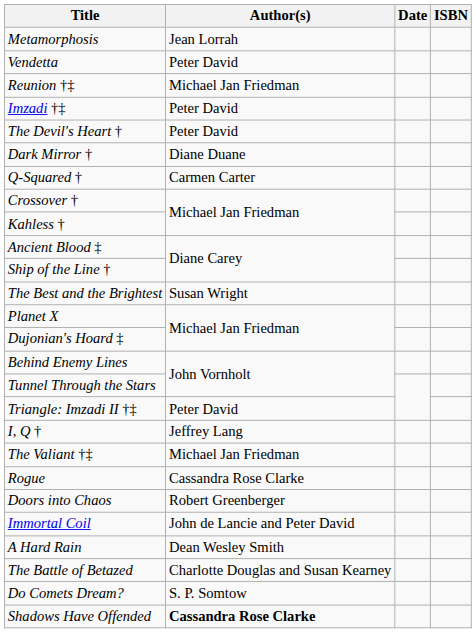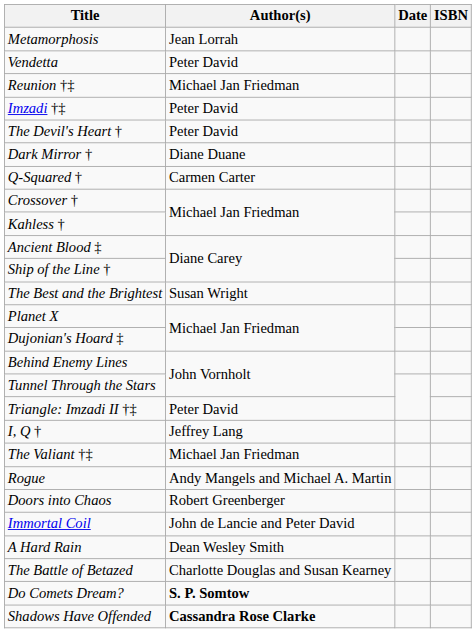 <table class="wikitable">
 <tr>
 <th>Title</th>
 <th>Author(s)</th>
 <th>Date</th>
 <th>ISBN</th>
 </tr>
 <tr>
 <td><em>Metamorphosis</em></td>
 <td>Jean Lorrah</td>
 <td></td>
 <td></td>
 </tr>
 <tr>
 <td><em>Vendetta</em></td>
 <td>Peter David</td>
 <td></td>
 <td></td>
 </tr>
 <tr>
 <td><em>Reunion</em> †‡</td>
 <td>Michael Jan Friedman</td>
 <td></td>
 <td></td>
 </tr>
 <tr>
 <td><em><a href='#'>Imzadi</a></em> †‡</td>
 <td>Peter David</td>
 <td></td>
 <td></td>
 </tr>
 <tr>
 <td><em>The Devil's Heart</em> †</td>
 <td>Peter David</td>
 <td></td>
 <td></td>
 </tr>
 <tr>
 <td><em>Dark Mirror</em> †</td>
 <td>Diane Duane</td>
 <td></td>
 <td></td>
 </tr>
 <tr>
 <td><em>Q-Squared</em> †</td>
 <td>Carmen Carter</td>
 <td></td>
 <td></td>
 </tr>
 <tr>
 <td><em>Crossover</em> †</td>
 <td rowspan="2">Michael Jan Friedman</td>
 <td></td>
 <td></td>
 </tr>
 <tr>
 <td><em>Kahless</em> †</td>
 <td></td>
 <td></td>
 </tr>
 <tr>
 <td><em>Ancient Blood</em> ‡</td>
 <td rowspan="2">Diane Carey</td>
 <td></td>
 <td></td>
 </tr>
 <tr>
 <td><em>Ship of the Line</em> †</td>
 <td></td>
 <td></td>
 </tr>
 <tr>
 <td><em>The Best and the Brightest</em></td>
 <td>Susan Wright</td>
 <td></td>
 <td></td>
 </tr>
 <tr>
 <td><em>Planet X</em></td>
 <td rowspan="2">Michael Jan Friedman</td>
 <td></td>
 <td></td>
 </tr>
 <tr>
 <td><em>Dujonian's Hoard</em> ‡</td>
 <td></td>
 <td></td>
 </tr>
 <tr>
 <td><em>Behind Enemy Lines</em></td>
 <td rowspan="2">John Vornholt</td>
 <td></td>
 <td></td>
 </tr>
 <tr>
 <td><em>Tunnel Through the Stars</em></td>
 <td rowspan="2"></td>
 <td></td>
 </tr>
 <tr>
 <td><em>Triangle: Imzadi II</em> †‡</td>
 <td>Peter David</td>
 <td></td>
 </tr>
 <tr>
 <td><em>I, Q</em> †</td>
 <td>Jeffrey Lang</td>
 <td></td>
 <td></td>
 </tr>
 <tr>
 <td><em>The Valiant</em> †‡</td>
 <td>Michael Jan Friedman</td>
 <td></td>
 <td></td>
 </tr>
 <tr>
 <td><em>Rogue</em></td>
-<td>Cassandra Rose Clarke</td>
+<td>Andy Mangels and Michael A. Martin</td>
 <td></td>
 <td></td>
 </tr>
 <tr>
 <td><em>Doors into Chaos</em></td>
 <td>Robert Greenberger</td>
 <td></td>
 <td></td>
 </tr>
 <tr>
 <td><em><a href='#'>Immortal Coil</a></em></td>
 <td>John de Lancie and Peter David</td>
 <td></td>
 <td></td>
 </tr>
 <tr>
 <td><em>A Hard Rain</em></td>
 <td>Dean Wesley Smith</td>
 <td></td>
 <td></td>
 </tr>
 <tr>
 <td><em>The Battle of Betazed</em></td>
 <td>Charlotte Douglas and Susan Kearney</td>
 <td></td>
 <td></td>
 </tr>
 <tr>
 <td><em>Do Comets Dream?</em></td>
-<td>S. P. Somtow</td>
+<td><strong>S. P. Somtow</strong></td>
 <td></td>
 <td></td>
 </tr>
 <tr>
 <td><em>Shadows Have Offended</em></td>
 <td><strong>Cassandra Rose Clarke</strong></td>
 <td></td>
 <td></td>
 </tr>
 </table>
